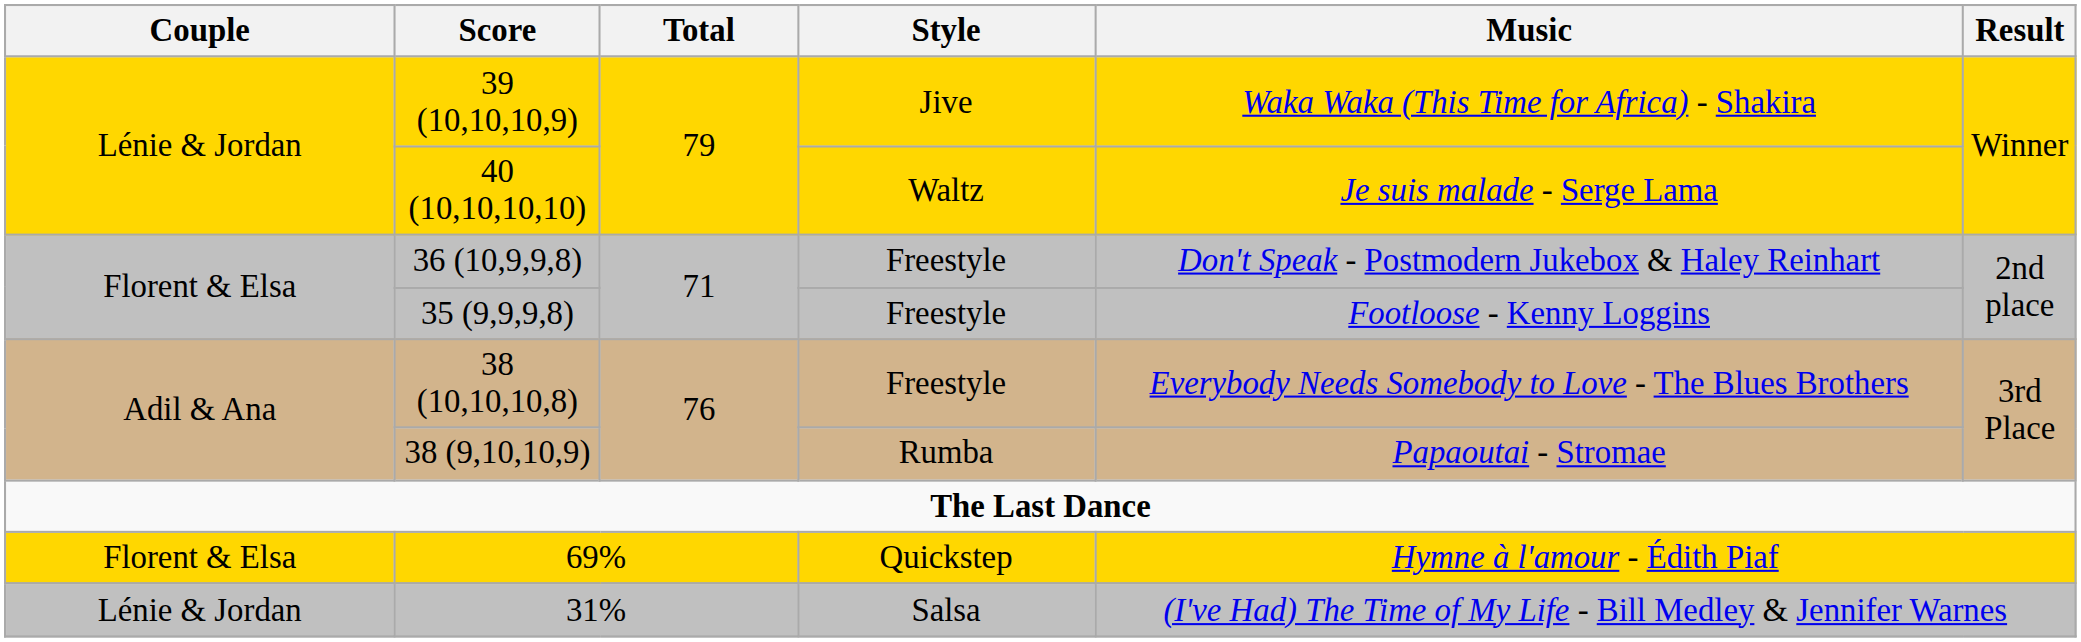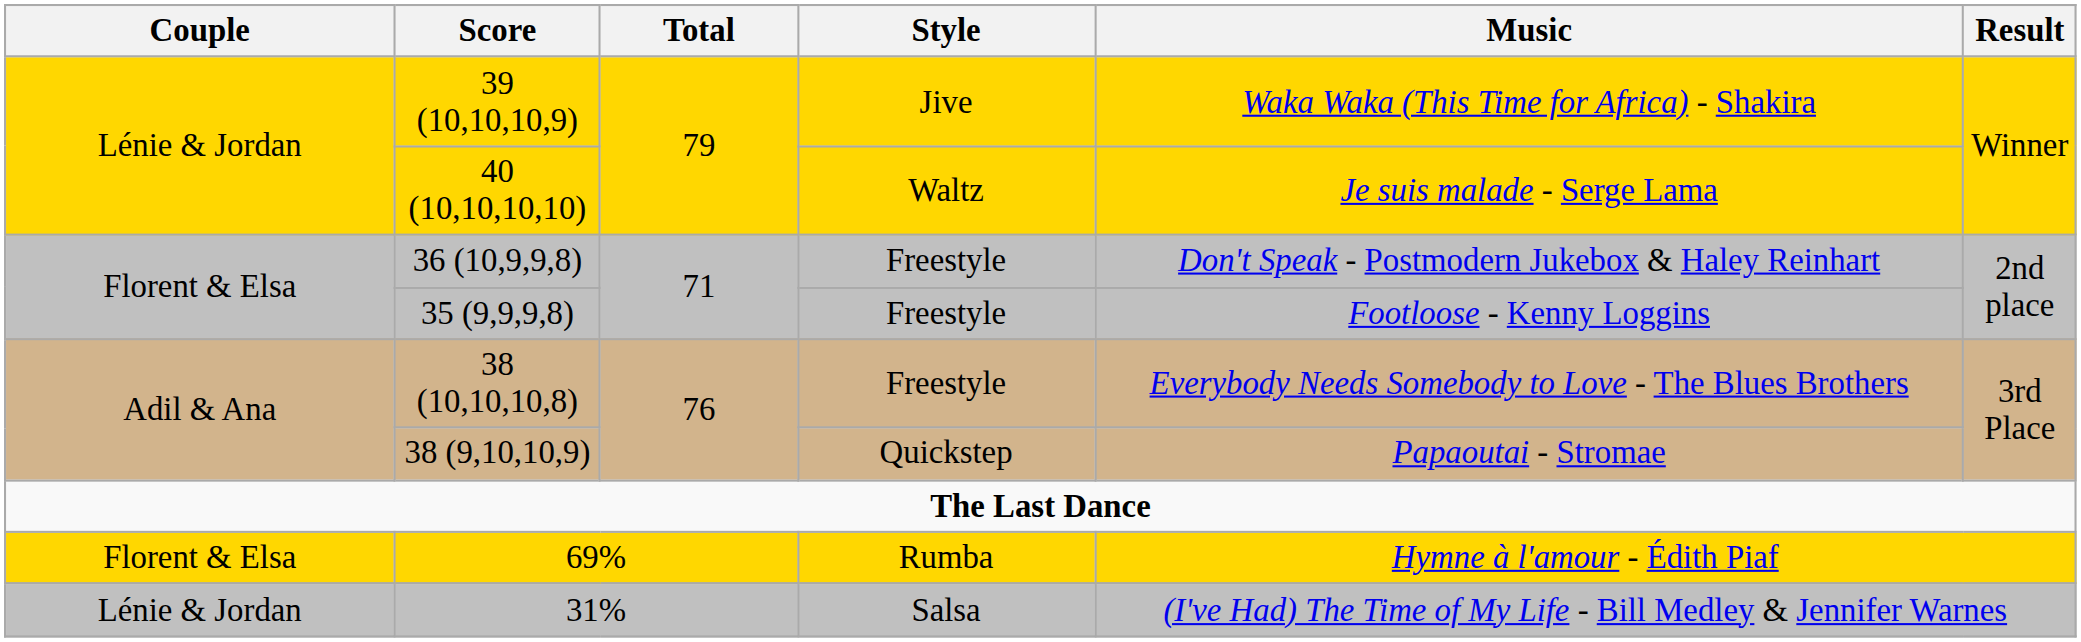 <table class="wikitable" style="width:80%; text-align:center;">
 <tr>
 <th style="width:20%;">Couple</th>
 <th style="width:10%;">Score</th>
 <th style="width:10%;">Total</th>
 <th style="width:15%;">Style</th>
 <th style="width:60%;">Music</th>
 <th style="width:60%;">Result</th>
 </tr>
 <tr style="background:gold;">
 <td rowspan="2">Lénie & Jordan</td>
 <td style="text-align:center;">39 (10,10,10,9)</td>
 <td rowspan="2">79</td>
 <td style="text-align:center;">Jive</td>
 <td><em><a href='#'>Waka Waka (This Time for Africa)</a></em> - <a href='#'>Shakira</a></td>
 <td rowspan="2">Winner</td>
 </tr>
 <tr style="background:gold;">
 <td style="text-align:center;">40 (10,10,10,10)</td>
 <td style="text-align:center;">Waltz</td>
 <td><em><a href='#'>Je suis malade</a></em> - <a href='#'>Serge Lama</a></td>
 </tr>
 <tr style="background:silver;">
 <td rowspan="2">Florent & Elsa</td>
 <td style="text-align:center;">36 (10,9,9,8)</td>
 <td rowspan="2">71</td>
 <td style="text-align:center;">Freestyle</td>
 <td><em><a href='#'>Don't Speak</a></em> - <a href='#'>Postmodern Jukebox</a> & <a href='#'>Haley Reinhart</a></td>
 <td rowspan="2">2nd place</td>
 </tr>
 <tr style="background:silver;">
 <td style="text-align:center;">35 (9,9,9,8)</td>
 <td style="text-align:center;">Freestyle</td>
 <td><em><a href='#'>Footloose</a></em> - <a href='#'>Kenny Loggins</a></td>
 </tr>
 <tr style="background:tan;">
 <td rowspan="2">Adil & Ana</td>
 <td style="text-align:center;">38 (10,10,10,8)</td>
 <td rowspan="2">76</td>
 <td style="text-align:center;">Freestyle</td>
 <td><em><a href='#'>Everybody Needs Somebody to Love</a></em> - <a href='#'>The Blues Brothers</a></td>
 <td rowspan="2">3rd Place</td>
 </tr>
 <tr style="background:tan;">
 <td style="text-align:center;">38 (9,10,10,9)</td>
-<td>Rumba</td>
+<td style="text-align:center;">Quickstep</td>
 <td><em><a href='#'>Papaoutai</a></em> - <a href='#'>Stromae</a></td>
 </tr>
 <tr>
 <td colspan="6" style="text-align:center;"><strong>The Last Dance</strong></td>
 </tr>
 <tr style="background:gold;">
 <td>Florent & Elsa</td>
 <td colspan=2>69%</td>
-<td style="text-align:center;">Quickstep</td>
+<td>Rumba</td>
 <td colspan=2><em><a href='#'>Hymne à l'amour</a></em> - <a href='#'>Édith Piaf</a></td>
 </tr>
 <tr style="background:silver;">
 <td>Lénie & Jordan</td>
 <td colspan=2>31%</td>
 <td>Salsa</td>
 <td colspan=2><em><a href='#'>(I've Had) The Time of My Life</a></em> - <a href='#'>Bill Medley</a> & <a href='#'>Jennifer Warnes</a></td>
 </tr>
 <tr>
 </tr>
 </table>
